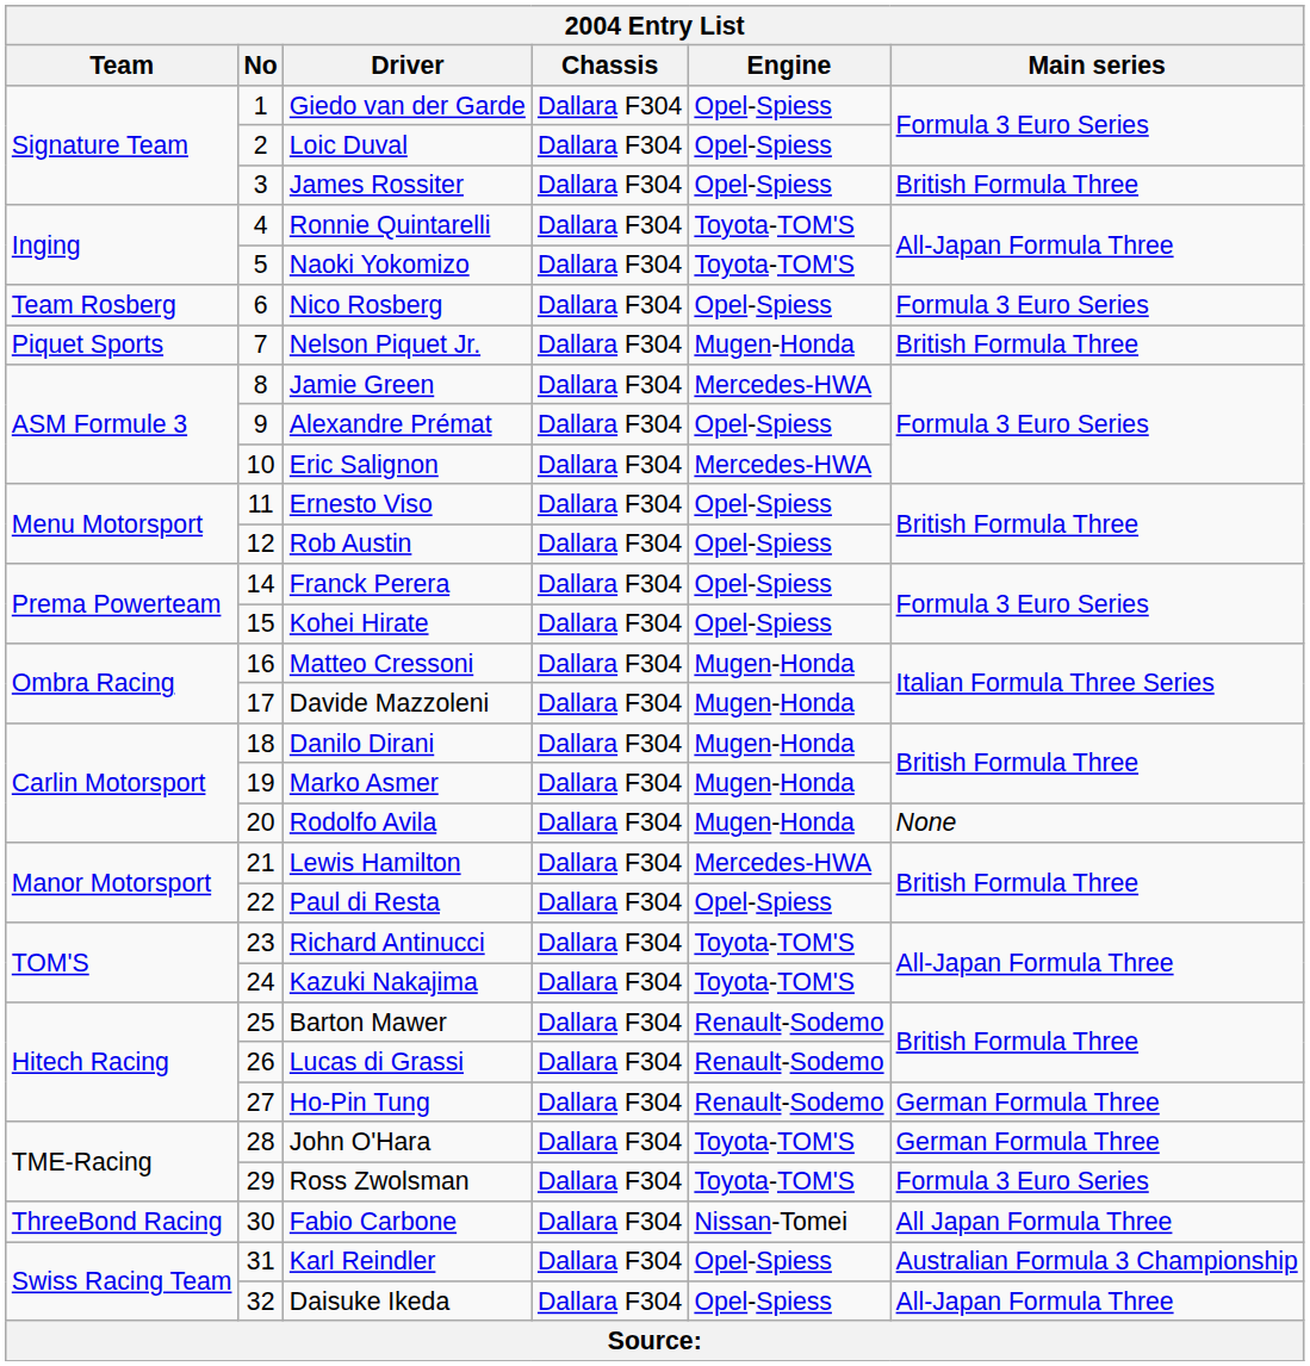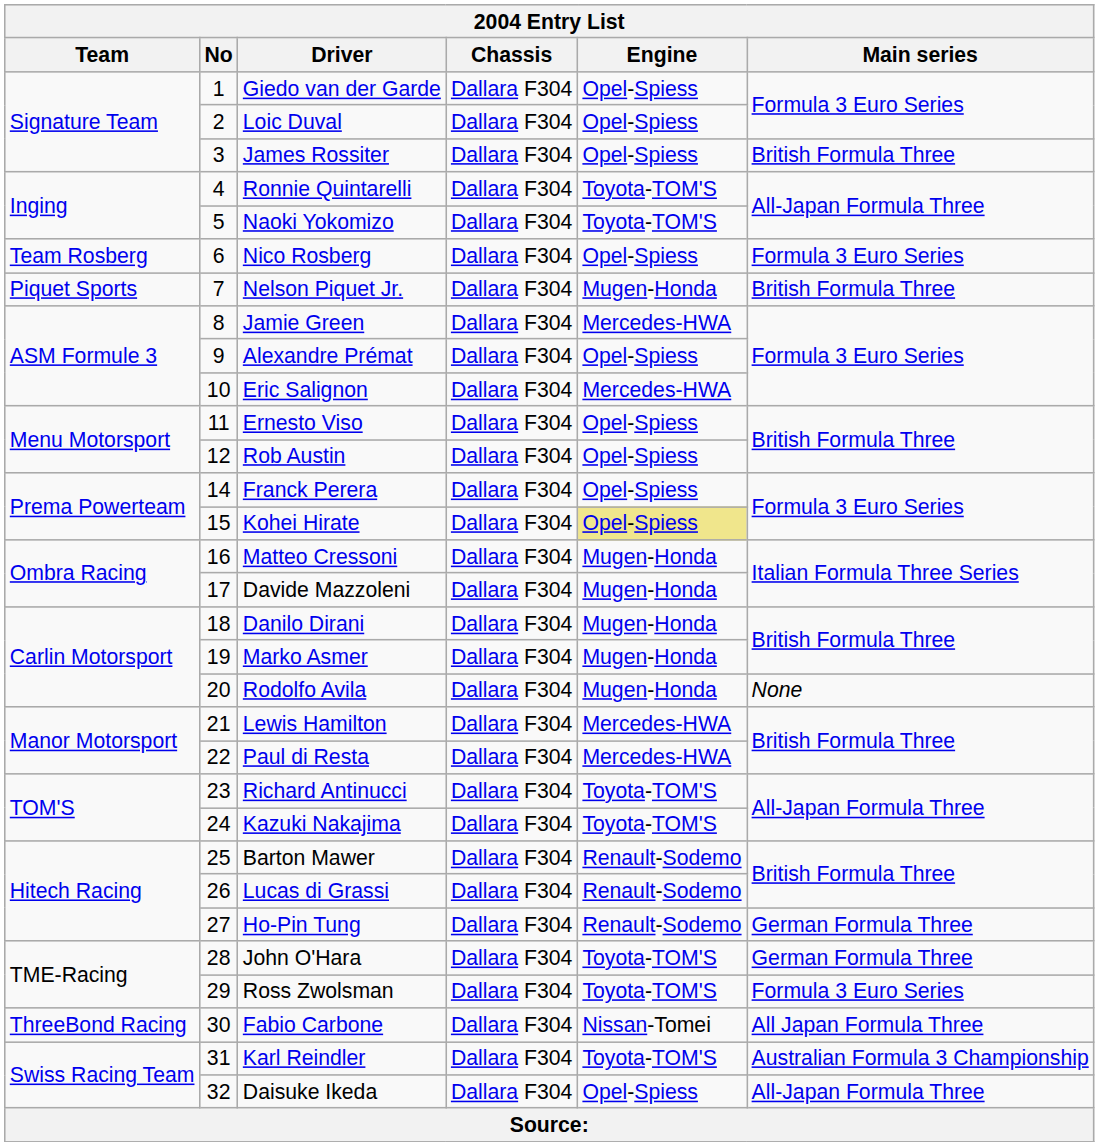 <table class="wikitable" style="font-size: 85%;">
 <tr>
 <th colspan=7>2004 Entry List</th>
 </tr>
 <tr>
 <th>Team</th>
 <th>No</th>
 <th>Driver</th>
 <th>Chassis</th>
 <th>Engine</th>
 <th>Main series</th>
 </tr>
 <tr>
 <td rowspan=3>  <a href='#'>Signature Team</a></td>
 <td align="center">1</td>
 <td> <a href='#'>Giedo van der Garde</a></td>
 <td><a href='#'>Dallara</a> F304</td>
 <td><a href='#'>Opel</a>-<a href='#'>Spiess</a></td>
 <td rowspan=2><a href='#'>Formula 3 Euro Series</a></td>
 </tr>
 <tr>
 <td align="center">2</td>
 <td> <a href='#'>Loic Duval</a></td>
 <td><a href='#'>Dallara</a> F304</td>
 <td><a href='#'>Opel</a>-<a href='#'>Spiess</a></td>
 </tr>
 <tr>
 <td align="center">3</td>
 <td> <a href='#'>James Rossiter</a></td>
 <td><a href='#'>Dallara</a> F304</td>
 <td><a href='#'>Opel</a>-<a href='#'>Spiess</a></td>
 <td><a href='#'>British Formula Three</a></td>
 </tr>
 <tr>
 <td rowspan=2>  <a href='#'>Inging</a></td>
 <td align="center">4</td>
 <td> <a href='#'>Ronnie Quintarelli</a></td>
 <td><a href='#'>Dallara</a> F304</td>
 <td><a href='#'>Toyota</a>-<a href='#'>TOM'S</a></td>
 <td rowspan=2><a href='#'>All-Japan Formula Three</a></td>
 </tr>
 <tr>
 <td align="center">5</td>
 <td> <a href='#'>Naoki Yokomizo</a></td>
 <td><a href='#'>Dallara</a> F304</td>
 <td><a href='#'>Toyota</a>-<a href='#'>TOM'S</a></td>
 </tr>
 <tr>
 <td>  <a href='#'>Team Rosberg</a></td>
 <td align="center">6</td>
 <td> <a href='#'>Nico Rosberg</a></td>
 <td><a href='#'>Dallara</a> F304</td>
 <td><a href='#'>Opel</a>-<a href='#'>Spiess</a></td>
 <td><a href='#'>Formula 3 Euro Series</a></td>
 </tr>
 <tr>
 <td>  <a href='#'>Piquet Sports</a></td>
 <td align="center">7</td>
 <td> <a href='#'>Nelson Piquet Jr.</a></td>
 <td><a href='#'>Dallara</a> F304</td>
 <td><a href='#'>Mugen</a>-<a href='#'>Honda</a></td>
 <td><a href='#'>British Formula Three</a></td>
 </tr>
 <tr>
 <td rowspan=3>  <a href='#'>ASM Formule 3</a></td>
 <td align="center">8</td>
 <td> <a href='#'>Jamie Green</a></td>
 <td><a href='#'>Dallara</a> F304</td>
 <td><a href='#'>Mercedes-HWA</a></td>
 <td rowspan=3><a href='#'>Formula 3 Euro Series</a></td>
 </tr>
 <tr>
 <td align="center">9</td>
 <td> <a href='#'>Alexandre Prémat</a></td>
 <td><a href='#'>Dallara</a> F304</td>
 <td><a href='#'>Opel</a>-<a href='#'>Spiess</a></td>
 </tr>
 <tr>
 <td align="center">10</td>
 <td> <a href='#'>Eric Salignon</a></td>
 <td><a href='#'>Dallara</a> F304</td>
 <td><a href='#'>Mercedes-HWA</a></td>
 </tr>
 <tr>
 <td rowspan=2>  <a href='#'>Menu Motorsport</a></td>
 <td align="center">11</td>
 <td> <a href='#'>Ernesto Viso</a></td>
 <td><a href='#'>Dallara</a> F304</td>
 <td><a href='#'>Opel</a>-<a href='#'>Spiess</a></td>
 <td rowspan=2><a href='#'>British Formula Three</a></td>
 </tr>
 <tr>
 <td align="center">12</td>
 <td> <a href='#'>Rob Austin</a></td>
 <td><a href='#'>Dallara</a> F304</td>
 <td><a href='#'>Opel</a>-<a href='#'>Spiess</a></td>
 </tr>
 <tr>
 <td rowspan=2>  <a href='#'>Prema Powerteam</a></td>
 <td align="center">14</td>
 <td> <a href='#'>Franck Perera</a></td>
 <td><a href='#'>Dallara</a> F304</td>
 <td><a href='#'>Opel</a>-<a href='#'>Spiess</a></td>
 <td rowspan=2><a href='#'>Formula 3 Euro Series</a></td>
 </tr>
 <tr>
 <td align="center">15</td>
 <td> <a href='#'>Kohei Hirate</a></td>
 <td><a href='#'>Dallara</a> F304</td>
-<td><a href='#'>Opel</a>-<a href='#'>Spiess</a></td>
+<td style="background: khaki;"><a href='#'>Opel</a>-<a href='#'>Spiess</a></td>
 </tr>
 <tr>
 <td rowspan=2>  <a href='#'>Ombra Racing</a></td>
 <td align="center">16</td>
 <td> <a href='#'>Matteo Cressoni</a></td>
 <td><a href='#'>Dallara</a> F304</td>
 <td><a href='#'>Mugen</a>-<a href='#'>Honda</a></td>
 <td rowspan=2><a href='#'>Italian Formula Three Series</a></td>
 </tr>
 <tr>
 <td align="center">17</td>
 <td> Davide Mazzoleni</td>
 <td><a href='#'>Dallara</a> F304</td>
 <td><a href='#'>Mugen</a>-<a href='#'>Honda</a></td>
 </tr>
 <tr>
 <td rowspan=3>  <a href='#'>Carlin Motorsport</a></td>
 <td align="center">18</td>
 <td> <a href='#'>Danilo Dirani</a></td>
 <td><a href='#'>Dallara</a> F304</td>
 <td><a href='#'>Mugen</a>-<a href='#'>Honda</a></td>
 <td rowspan=2><a href='#'>British Formula Three</a></td>
 </tr>
 <tr>
 <td align="center">19</td>
 <td> <a href='#'>Marko Asmer</a></td>
 <td><a href='#'>Dallara</a> F304</td>
 <td><a href='#'>Mugen</a>-<a href='#'>Honda</a></td>
 </tr>
 <tr>
 <td align="center">20</td>
 <td> <a href='#'>Rodolfo Avila</a></td>
 <td><a href='#'>Dallara</a> F304</td>
 <td><a href='#'>Mugen</a>-<a href='#'>Honda</a></td>
 <td><em>None</em></td>
 </tr>
 <tr>
 <td rowspan=2>  <a href='#'>Manor Motorsport</a></td>
 <td align="center">21</td>
 <td> <a href='#'>Lewis Hamilton</a></td>
 <td><a href='#'>Dallara</a> F304</td>
 <td><a href='#'>Mercedes-HWA</a></td>
 <td rowspan=2><a href='#'>British Formula Three</a></td>
 </tr>
 <tr>
 <td align="center">22</td>
 <td> <a href='#'>Paul di Resta</a></td>
 <td><a href='#'>Dallara</a> F304</td>
-<td><a href='#'>Opel</a>-<a href='#'>Spiess</a></td>
+<td><a href='#'>Mercedes-HWA</a></td>
 </tr>
 <tr>
 <td rowspan=2>  <a href='#'>TOM'S</a></td>
 <td align="center">23</td>
 <td> <a href='#'>Richard Antinucci</a></td>
 <td><a href='#'>Dallara</a> F304</td>
 <td><a href='#'>Toyota</a>-<a href='#'>TOM'S</a></td>
 <td rowspan=2><a href='#'>All-Japan Formula Three</a></td>
 </tr>
 <tr>
 <td align="center">24</td>
 <td> <a href='#'>Kazuki Nakajima</a></td>
 <td><a href='#'>Dallara</a> F304</td>
 <td><a href='#'>Toyota</a>-<a href='#'>TOM'S</a></td>
 </tr>
 <tr>
 <td rowspan=3>  <a href='#'>Hitech Racing</a></td>
 <td align="center">25</td>
 <td> Barton Mawer</td>
 <td><a href='#'>Dallara</a> F304</td>
 <td><a href='#'>Renault</a>-<a href='#'>Sodemo</a></td>
 <td rowspan=2><a href='#'>British Formula Three</a></td>
 </tr>
 <tr>
 <td align="center">26</td>
 <td> <a href='#'>Lucas di Grassi</a></td>
 <td><a href='#'>Dallara</a> F304</td>
 <td><a href='#'>Renault</a>-<a href='#'>Sodemo</a></td>
 </tr>
 <tr>
 <td align="center">27</td>
 <td> <a href='#'>Ho-Pin Tung</a></td>
 <td><a href='#'>Dallara</a> F304</td>
 <td><a href='#'>Renault</a>-<a href='#'>Sodemo</a></td>
 <td><a href='#'>German Formula Three</a></td>
 </tr>
 <tr>
 <td rowspan=2> TME-Racing</td>
 <td align="center">28</td>
 <td> John O'Hara</td>
 <td><a href='#'>Dallara</a> F304</td>
 <td><a href='#'>Toyota</a>-<a href='#'>TOM'S</a></td>
 <td><a href='#'>German Formula Three</a></td>
 </tr>
 <tr>
 <td align="center">29</td>
 <td> Ross Zwolsman</td>
 <td><a href='#'>Dallara</a> F304</td>
 <td><a href='#'>Toyota</a>-<a href='#'>TOM'S</a></td>
 <td><a href='#'>Formula 3 Euro Series</a></td>
 </tr>
 <tr>
 <td>  <a href='#'>ThreeBond Racing</a></td>
 <td align="center">30</td>
 <td> <a href='#'>Fabio Carbone</a></td>
 <td><a href='#'>Dallara</a> F304</td>
 <td><a href='#'>Nissan</a>-Tomei</td>
 <td><a href='#'>All Japan Formula Three</a></td>
 </tr>
 <tr>
 <td rowspan=2>  <a href='#'>Swiss Racing Team</a></td>
 <td align="center">31</td>
 <td> <a href='#'>Karl Reindler</a></td>
 <td><a href='#'>Dallara</a> F304</td>
-<td><a href='#'>Opel</a>-<a href='#'>Spiess</a></td>
+<td><a href='#'>Toyota</a>-<a href='#'>TOM'S</a></td>
 <td><a href='#'>Australian Formula 3 Championship</a></td>
 </tr>
 <tr>
 <td align="center">32</td>
 <td> Daisuke Ikeda</td>
 <td><a href='#'>Dallara</a> F304</td>
 <td><a href='#'>Opel</a>-<a href='#'>Spiess</a></td>
 <td><a href='#'>All-Japan Formula Three</a></td>
 </tr>
 <tr>
 <th colspan=6>Source: </th>
 </tr>
 <tr>
 </tr>
 </table>
